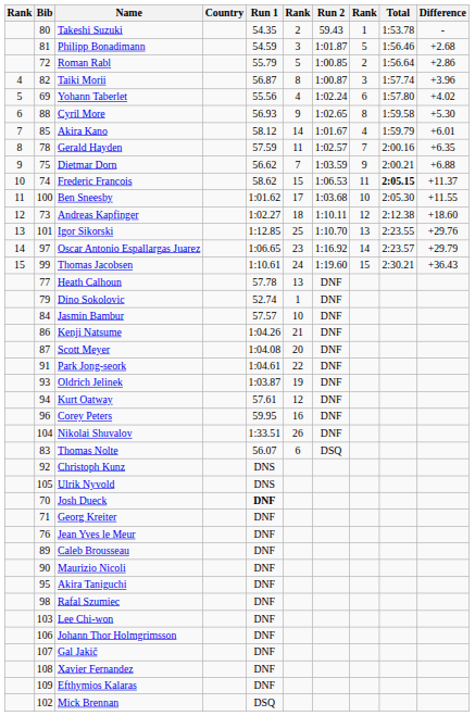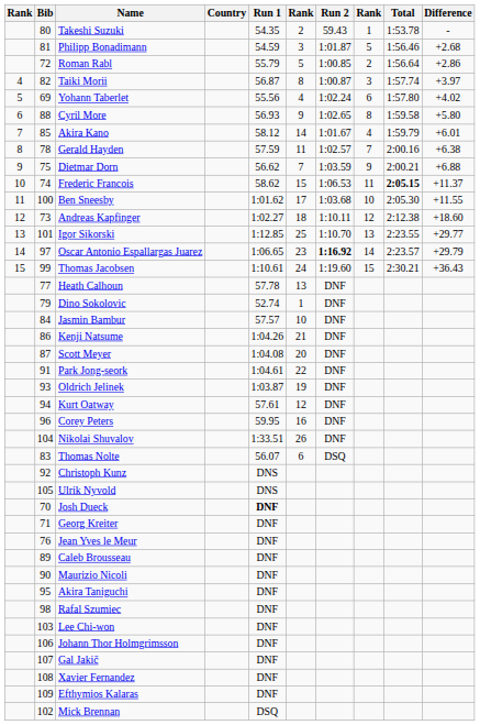 <table class="wikitable sortable" style="text-align:center">
 <tr>
 <th>Rank</th>
 <th>Bib</th>
 <th>Name</th>
 <th>Country</th>
 <th>Run 1</th>
 <th>Rank</th>
 <th>Run 2</th>
 <th>Rank</th>
 <th>Total</th>
 <th>Difference</th>
 </tr>
 <tr>
 <td></td>
 <td>80</td>
 <td align=left><a href='#'>Takeshi Suzuki</a></td>
 <td align=left></td>
 <td>54.35</td>
 <td>2</td>
 <td>59.43</td>
 <td>1</td>
 <td>1:53.78</td>
 <td>-</td>
 </tr>
 <tr>
 <td></td>
 <td>81</td>
 <td align=left><a href='#'>Philipp Bonadimann</a></td>
 <td align=left></td>
 <td>54.59</td>
 <td>3</td>
 <td>1:01.87</td>
 <td>5</td>
 <td>1:56.46</td>
 <td>+2.68</td>
 </tr>
 <tr>
 <td></td>
 <td>72</td>
 <td align=left><a href='#'>Roman Rabl</a></td>
 <td align=left></td>
 <td>55.79</td>
 <td>5</td>
 <td>1:00.85</td>
 <td>2</td>
 <td>1:56.64</td>
 <td>+2.86</td>
 </tr>
 <tr>
 <td>4</td>
 <td>82</td>
 <td align=left><a href='#'>Taiki Morii</a></td>
 <td align=left></td>
 <td>56.87</td>
 <td>8</td>
 <td>1:00.87</td>
 <td>3</td>
 <td>1:57.74</td>
-<td>+3.96</td>
+<td>+3.97</td>
 </tr>
 <tr>
 <td>5</td>
 <td>69</td>
 <td align=left><a href='#'>Yohann Taberlet</a></td>
 <td align=left></td>
 <td>55.56</td>
 <td>4</td>
 <td>1:02.24</td>
 <td>6</td>
 <td>1:57.80</td>
 <td>+4.02</td>
 </tr>
 <tr>
 <td>6</td>
 <td>88</td>
 <td align=left><a href='#'>Cyril More</a></td>
 <td align=left></td>
 <td>56.93</td>
 <td>9</td>
 <td>1:02.65</td>
 <td>8</td>
 <td>1:59.58</td>
-<td>+5.30</td>
+<td>+5.80</td>
 </tr>
 <tr>
 <td>7</td>
 <td>85</td>
 <td align=left><a href='#'>Akira Kano</a></td>
 <td align=left></td>
 <td>58.12</td>
 <td>14</td>
 <td>1:01.67</td>
 <td>4</td>
 <td>1:59.79</td>
 <td>+6.01</td>
 </tr>
 <tr>
 <td>8</td>
 <td>78</td>
 <td align=left><a href='#'>Gerald Hayden</a></td>
 <td align=left></td>
 <td>57.59</td>
 <td>11</td>
 <td>1:02.57</td>
 <td>7</td>
 <td>2:00.16</td>
-<td>+6.35</td>
+<td>+6.38</td>
 </tr>
 <tr>
 <td>9</td>
 <td>75</td>
 <td align=left><a href='#'>Dietmar Dorn</a></td>
 <td align=left></td>
 <td>56.62</td>
 <td>7</td>
 <td>1:03.59</td>
 <td>9</td>
 <td>2:00.21</td>
 <td>+6.88</td>
 </tr>
 <tr>
 <td>10</td>
 <td>74</td>
 <td align=left><a href='#'>Frederic Francois</a></td>
 <td align=left></td>
 <td>58.62</td>
 <td>15</td>
 <td>1:06.53</td>
 <td>11</td>
 <td><strong>2:05.15</strong></td>
 <td>+11.37</td>
 </tr>
 <tr>
 <td>11</td>
 <td>100</td>
 <td align=left><a href='#'>Ben Sneesby</a></td>
 <td align=left></td>
 <td>1:01.62</td>
 <td>17</td>
 <td>1:03.68</td>
 <td>10</td>
 <td>2:05.30</td>
 <td>+11.55</td>
 </tr>
 <tr>
 <td>12</td>
 <td>73</td>
 <td align=left><a href='#'>Andreas Kapfinger</a></td>
 <td align=left></td>
 <td>1:02.27</td>
 <td>18</td>
 <td>1:10.11</td>
 <td>12</td>
 <td>2:12.38</td>
 <td>+18.60</td>
 </tr>
 <tr>
 <td>13</td>
 <td>101</td>
 <td align=left><a href='#'>Igor Sikorski</a></td>
 <td align=left></td>
 <td>1:12.85</td>
 <td>25</td>
 <td>1:10.70</td>
 <td>13</td>
 <td>2:23.55</td>
-<td>+29.76</td>
+<td>+29.77</td>
 </tr>
 <tr>
 <td>14</td>
 <td>97</td>
 <td align=left><a href='#'>Oscar Antonio Espallargas Juarez</a></td>
 <td align=left></td>
 <td>1:06.65</td>
 <td>23</td>
-<td>1:16.92</td>
+<td><strong>1:16.92</strong></td>
 <td>14</td>
 <td>2:23.57</td>
 <td>+29.79</td>
 </tr>
 <tr>
 <td>15</td>
 <td>99</td>
 <td align=left><a href='#'>Thomas Jacobsen</a></td>
 <td align=left></td>
 <td>1:10.61</td>
 <td>24</td>
 <td>1:19.60</td>
 <td>15</td>
 <td>2:30.21</td>
 <td>+36.43</td>
 </tr>
 <tr>
 <td></td>
 <td>77</td>
 <td align=left><a href='#'>Heath Calhoun</a></td>
 <td align=left></td>
 <td>57.78</td>
 <td>13</td>
 <td>DNF</td>
 <td></td>
 <td></td>
 <td></td>
 </tr>
 <tr>
 <td></td>
 <td>79</td>
 <td align=left><a href='#'>Dino Sokolovic</a></td>
 <td align=left></td>
 <td>52.74</td>
 <td>1</td>
 <td>DNF</td>
 <td></td>
 <td></td>
 <td></td>
 </tr>
 <tr>
 <td></td>
 <td>84</td>
 <td align=left><a href='#'>Jasmin Bambur</a></td>
 <td align=left></td>
 <td>57.57</td>
 <td>10</td>
 <td>DNF</td>
 <td></td>
 <td></td>
 <td></td>
 </tr>
 <tr>
 <td></td>
 <td>86</td>
 <td align=left><a href='#'>Kenji Natsume</a></td>
 <td align=left></td>
 <td>1:04.26</td>
 <td>21</td>
 <td>DNF</td>
 <td></td>
 <td></td>
 <td></td>
 </tr>
 <tr>
 <td></td>
 <td>87</td>
 <td align=left><a href='#'>Scott Meyer</a></td>
 <td align=left></td>
 <td>1:04.08</td>
 <td>20</td>
 <td>DNF</td>
 <td></td>
 <td></td>
 <td></td>
 </tr>
 <tr>
 <td></td>
 <td>91</td>
 <td align=left><a href='#'>Park Jong-seork</a></td>
 <td align=left></td>
 <td>1:04.61</td>
 <td>22</td>
 <td>DNF</td>
 <td></td>
 <td></td>
 <td></td>
 </tr>
 <tr>
 <td></td>
 <td>93</td>
 <td align=left><a href='#'>Oldrich Jelinek</a></td>
 <td align=left></td>
 <td>1:03.87</td>
 <td>19</td>
 <td>DNF</td>
 <td></td>
 <td></td>
 <td></td>
 </tr>
 <tr>
 <td></td>
 <td>94</td>
 <td align=left><a href='#'>Kurt Oatway</a></td>
 <td align=left></td>
 <td>57.61</td>
 <td>12</td>
 <td>DNF</td>
 <td></td>
 <td></td>
 <td></td>
 </tr>
 <tr>
 <td></td>
 <td>96</td>
 <td align=left><a href='#'>Corey Peters</a></td>
 <td align=left></td>
 <td>59.95</td>
 <td>16</td>
 <td>DNF</td>
 <td></td>
 <td></td>
 <td></td>
 </tr>
 <tr>
 <td></td>
 <td>104</td>
 <td align=left><a href='#'>Nikolai Shuvalov</a></td>
 <td align=left></td>
 <td>1:33.51</td>
 <td>26</td>
 <td>DNF</td>
 <td></td>
 <td></td>
 <td></td>
 </tr>
 <tr>
 <td></td>
 <td>83</td>
 <td align=left><a href='#'>Thomas Nolte</a></td>
 <td align=left></td>
 <td>56.07</td>
 <td>6</td>
 <td>DSQ</td>
 <td></td>
 <td></td>
 <td></td>
 </tr>
 <tr>
 <td></td>
 <td>92</td>
 <td align=left><a href='#'>Christoph Kunz</a></td>
 <td align=left></td>
 <td>DNS</td>
 <td></td>
 <td></td>
 <td></td>
 <td></td>
 <td></td>
 </tr>
 <tr>
 <td></td>
 <td>105</td>
 <td align=left><a href='#'>Ulrik Nyvold</a></td>
 <td align=left></td>
 <td>DNS</td>
 <td></td>
 <td></td>
 <td></td>
 <td></td>
 <td></td>
 </tr>
 <tr>
 <td></td>
 <td>70</td>
 <td align=left><a href='#'>Josh Dueck</a></td>
 <td align=left></td>
 <td><strong>DNF</strong></td>
 <td></td>
 <td></td>
 <td></td>
 <td></td>
 <td></td>
 </tr>
 <tr>
 <td></td>
 <td>71</td>
 <td align=left><a href='#'>Georg Kreiter</a></td>
 <td align=left></td>
 <td>DNF</td>
 <td></td>
 <td></td>
 <td></td>
 <td></td>
 <td></td>
 </tr>
 <tr>
 <td></td>
 <td>76</td>
 <td align=left><a href='#'>Jean Yves le Meur</a></td>
 <td align=left></td>
 <td>DNF</td>
 <td></td>
 <td></td>
 <td></td>
 <td></td>
 <td></td>
 </tr>
 <tr>
 <td></td>
 <td>89</td>
 <td align=left><a href='#'>Caleb Brousseau</a></td>
 <td align=left></td>
 <td>DNF</td>
 <td></td>
 <td></td>
 <td></td>
 <td></td>
 <td></td>
 </tr>
 <tr>
 <td></td>
 <td>90</td>
 <td align=left><a href='#'>Maurizio Nicoli</a></td>
 <td align=left></td>
 <td>DNF</td>
 <td></td>
 <td></td>
 <td></td>
 <td></td>
 <td></td>
 </tr>
 <tr>
 <td></td>
 <td>95</td>
 <td align=left><a href='#'>Akira Taniguchi</a></td>
 <td align=left></td>
 <td>DNF</td>
 <td></td>
 <td></td>
 <td></td>
 <td></td>
 <td></td>
 </tr>
 <tr>
 <td></td>
 <td>98</td>
 <td align=left><a href='#'>Rafal Szumiec</a></td>
 <td align=left></td>
 <td>DNF</td>
 <td></td>
 <td></td>
 <td></td>
 <td></td>
 <td></td>
 </tr>
 <tr>
 <td></td>
 <td>103</td>
 <td align=left><a href='#'>Lee Chi-won</a></td>
 <td align=left></td>
 <td>DNF</td>
 <td></td>
 <td></td>
 <td></td>
 <td></td>
 <td></td>
 </tr>
 <tr>
 <td></td>
 <td>106</td>
 <td align=left><a href='#'>Johann Thor Holmgrimsson</a></td>
 <td align=left></td>
 <td>DNF</td>
 <td></td>
 <td></td>
 <td></td>
 <td></td>
 <td></td>
 </tr>
 <tr>
 <td></td>
 <td>107</td>
 <td align=left><a href='#'>Gal Jakič</a></td>
 <td align=left></td>
 <td>DNF</td>
 <td></td>
 <td></td>
 <td></td>
 <td></td>
 <td></td>
 </tr>
 <tr>
 <td></td>
 <td>108</td>
 <td align=left><a href='#'>Xavier Fernandez</a></td>
 <td align=left></td>
 <td>DNF</td>
 <td></td>
 <td></td>
 <td></td>
 <td></td>
 <td></td>
 </tr>
 <tr>
 <td></td>
 <td>109</td>
 <td align=left><a href='#'>Efthymios Kalaras</a></td>
 <td align=left></td>
 <td>DNF</td>
 <td></td>
 <td></td>
 <td></td>
 <td></td>
 <td></td>
 </tr>
 <tr>
 <td></td>
 <td>102</td>
 <td align=left><a href='#'>Mick Brennan</a></td>
 <td align=left></td>
 <td>DSQ</td>
 <td></td>
 <td></td>
 <td></td>
 <td></td>
 <td></td>
 </tr>
 </table>
